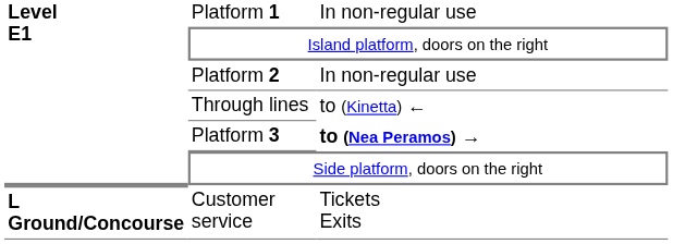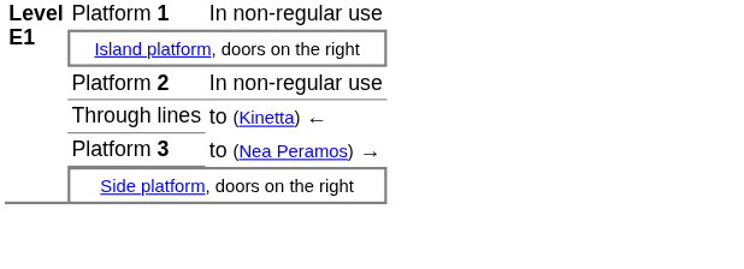 <table border=0 cellspacing=0 cellpadding=3>
 <tr>
 <td style="border-bottom:solid 2px gray;" rowspan=6 valign=top><strong>Level<br>Ε1</strong></td>
 <td>Platform <strong>1</strong></td>
 <td>In non-regular use</td>
 </tr>
 <tr>
 <td style="border-top:solid 2px gray;border-right:solid 2px gray;border-left:solid 2px gray;border-bottom:solid 2px gray;text-align:center;" colspan=2><small><a href='#'>Island platform</a>, doors on the right</small></td>
 </tr>
 <tr>
 <td style="border-bottom:solid 1px gray;">Platform <strong>2</strong></td>
 <td style="border-bottom:solid 1px gray;">In non-regular use</td>
 </tr>
 <tr>
 <td style="border-bottom:solid 1px gray;">Through lines</td>
 <td> to  <small>(<a href='#'>Kinetta</a>)</small> ←</td>
 </tr>
 <tr>
 <td style="border-bottom:solid 1px gray;">Platform <strong>3</strong></td>
-<td><strong> to  <small>(<a href='#'>Nea Peramos</a>)</small> →</strong></td>
+<td> to  <small>(<a href='#'>Nea Peramos</a>)</small> →</td>
 </tr>
 <tr>
 <td style="border-top:solid 2px gray;border-right:solid 2px gray;border-left:solid 2px gray;border-bottom:solid 2px gray;text-align:center;" colspan=2><small><a href='#'>Side platform</a>, doors on the right</small></td>
 </tr>
 <tr>
-<td style="border-bottom:solid 1px gray;border-top:solid 2px gray;" width=50 valign=top><strong>L<br>Ground/Concourse</strong></td>
-<td style="border-top:solid 0 gray;border-bottom:solid 1px gray;" width=100 valign=top>Customer service</td>
-<td style="border-top:solid 0 gray;border-bottom:solid 1px gray;" width=285 valign=top>Tickets<br>Exits</td>
-</tr>
-<tr>
 </tr>
 </table>
